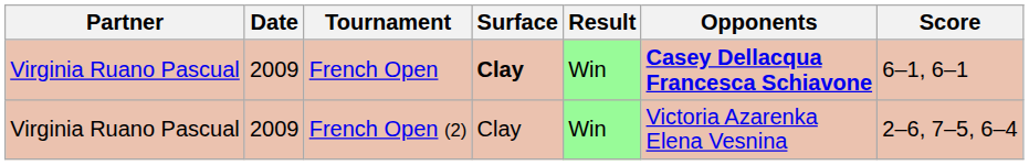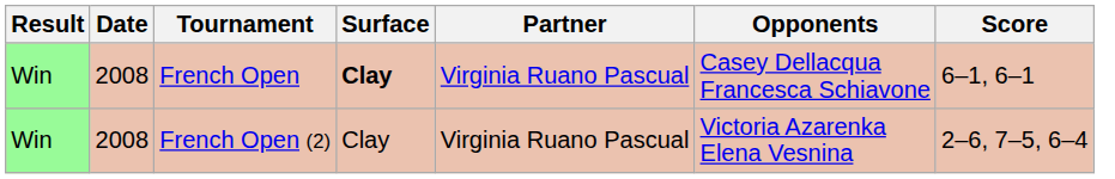 <table class="sortable wikitable">
 <tr>
-<th>Partner</th>
+<th>Result</th>
 <th>Date</th>
 <th>Tournament</th>
 <th>Surface</th>
-<th>Result</th>
+<th>Partner</th>
 <th>Opponents</th>
 <th>Score</th>
 </tr>
 <tr bgcolor=EBC2AF>
-<td> <a href='#'>Virginia Ruano Pascual</a></td>
-<td>2009</td>
+<td bgcolor=98FB98>Win</td>
+<td>2008</td>
 <td><a href='#'>French Open</a></td>
 <td><strong>Clay</strong></td>
-<td bgcolor=98FB98>Win</td>
-<td><strong> <a href='#'>Casey Dellacqua</a> <br>  <a href='#'>Francesca Schiavone</a></strong></td>
+<td> <a href='#'>Virginia Ruano Pascual</a></td>
+<td> <a href='#'>Casey Dellacqua</a> <br>  <a href='#'>Francesca Schiavone</a></td>
 <td>6–1, 6–1</td>
 </tr>
 <tr bgcolor=EBC2AF>
-<td> Virginia Ruano Pascual</td>
-<td>2009</td>
+<td bgcolor=98FB98>Win</td>
+<td>2008</td>
 <td><a href='#'>French Open</a> <small>(2)</small></td>
 <td>Clay</td>
-<td bgcolor=98FB98>Win</td>
+<td> Virginia Ruano Pascual</td>
 <td> <a href='#'>Victoria Azarenka</a> <br>  <a href='#'>Elena Vesnina</a></td>
 <td>2–6, 7–5, 6–4</td>
 </tr>
 </table>
